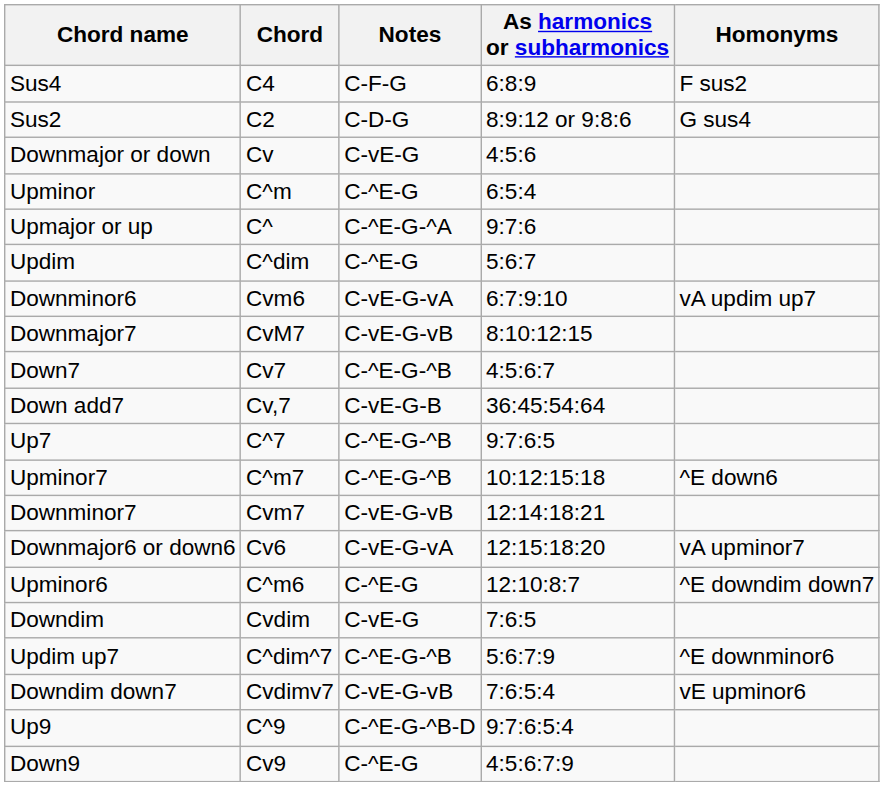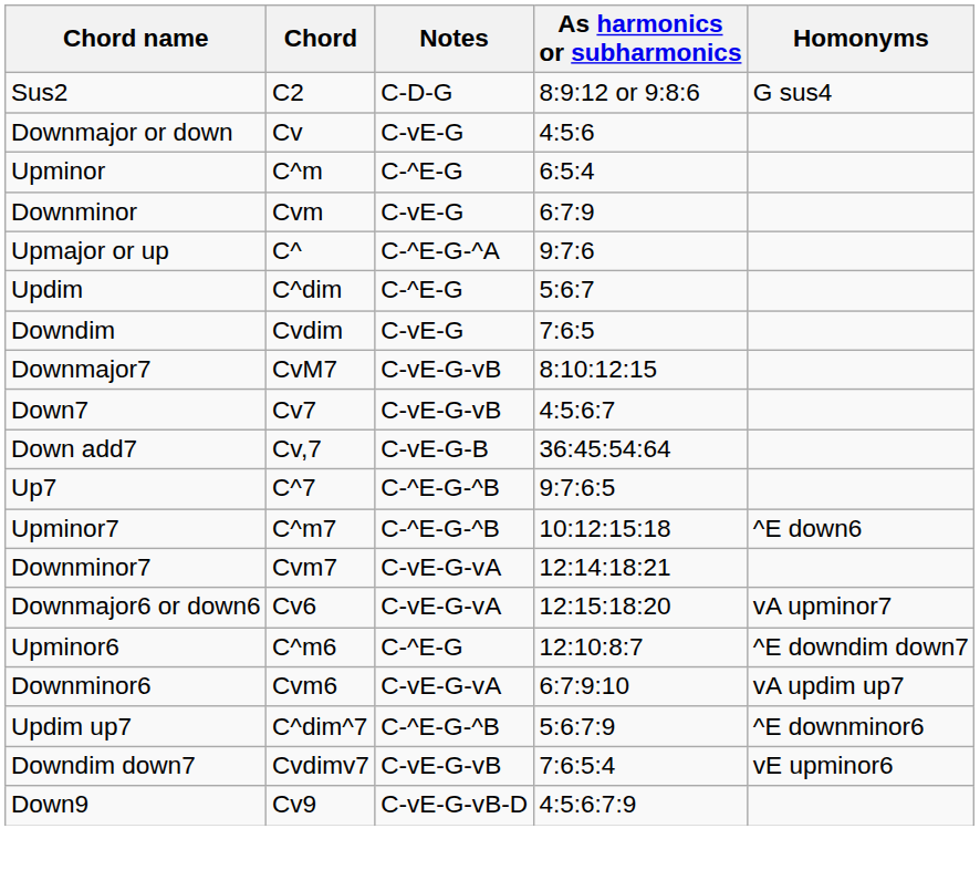 <table class="wikitable">
 <tr>
 <th>Chord name</th>
 <th>Chord</th>
 <th>Notes</th>
 <th>As <a href='#'>harmonics</a><br>or <a href='#'>subharmonics</a></th>
 <th>Homonyms</th>
-</tr>
-<tr>
-<td>Sus4</td>
-<td>C4</td>
-<td>C-F-G</td>
-<td>6:8:9</td>
-<td>F sus2</td>
 </tr>
 <tr>
 <td>Sus2</td>
 <td>C2</td>
 <td>C-D-G</td>
 <td>8:9:12 or 9:8:6</td>
 <td>G sus4</td>
 </tr>
 <tr>
 <td>Downmajor or down</td>
 <td>Cv</td>
 <td>C-vE-G</td>
 <td>4:5:6</td>
 <td></td>
 </tr>
 <tr>
 <td>Upminor</td>
 <td>C^m</td>
 <td>C-^E-G</td>
 <td>6:5:4</td>
 <td></td>
 </tr>
 <tr>
+<td>Downminor</td>
+<td>Cvm</td>
+<td>C-vE-G</td>
+<td>6:7:9</td>
+<td></td>
+</tr>
+<tr>
 <td>Upmajor or up</td>
 <td>C^</td>
 <td>C-^E-G-^A</td>
 <td>9:7:6</td>
 <td></td>
 </tr>
 <tr>
 <td>Updim</td>
 <td>C^dim</td>
 <td>C-^E-G</td>
 <td>5:6:7</td>
 <td></td>
 </tr>
 <tr>
-<td>Downminor6</td>
-<td>Cvm6</td>
-<td>C-vE-G-vA</td>
-<td>6:7:9:10</td>
-<td>vA updim up7</td>
+<td>Downdim</td>
+<td>Cvdim</td>
+<td>C-vE-G</td>
+<td>7:6:5</td>
+<td></td>
 </tr>
 <tr>
 <td>Downmajor7</td>
 <td>CvM7</td>
 <td>C-vE-G-vB</td>
 <td>8:10:12:15</td>
 <td></td>
 </tr>
 <tr>
 <td>Down7</td>
 <td>Cv7</td>
-<td>C-^E-G-^B</td>
+<td>C-vE-G-vB</td>
 <td>4:5:6:7</td>
 <td></td>
 </tr>
 <tr>
 <td>Down add7</td>
 <td>Cv,7</td>
 <td>C-vE-G-B</td>
 <td>36:45:54:64</td>
 <td></td>
 </tr>
 <tr>
 <td>Up7</td>
 <td>C^7</td>
 <td>C-^E-G-^B</td>
 <td>9:7:6:5</td>
 <td></td>
 </tr>
 <tr>
 <td>Upminor7</td>
 <td>C^m7</td>
 <td>C-^E-G-^B</td>
 <td>10:12:15:18</td>
 <td>^E down6</td>
 </tr>
 <tr>
 <td>Downminor7</td>
 <td>Cvm7</td>
-<td>C-vE-G-vB</td>
+<td>C-vE-G-vA</td>
 <td>12:14:18:21</td>
 <td></td>
 </tr>
 <tr>
 <td>Downmajor6 or down6</td>
 <td>Cv6</td>
 <td>C-vE-G-vA</td>
 <td>12:15:18:20</td>
 <td>vA upminor7</td>
 </tr>
 <tr>
 <td>Upminor6</td>
 <td>C^m6</td>
 <td>C-^E-G</td>
 <td>12:10:8:7</td>
 <td>^E downdim down7</td>
 </tr>
 <tr>
-<td>Downdim</td>
-<td>Cvdim</td>
-<td>C-vE-G</td>
-<td>7:6:5</td>
-<td></td>
+<td>Downminor6</td>
+<td>Cvm6</td>
+<td>C-vE-G-vA</td>
+<td>6:7:9:10</td>
+<td>vA updim up7</td>
 </tr>
 <tr>
 <td>Updim up7</td>
 <td>C^dim^7</td>
 <td>C-^E-G-^B</td>
 <td>5:6:7:9</td>
 <td>^E downminor6</td>
 </tr>
 <tr>
 <td>Downdim down7</td>
 <td>Cvdimv7</td>
 <td>C-vE-G-vB</td>
 <td>7:6:5:4</td>
 <td>vE upminor6</td>
 </tr>
 <tr>
-<td>Up9</td>
-<td>C^9</td>
-<td>C-^E-G-^B-D</td>
-<td>9:7:6:5:4</td>
-<td></td>
-</tr>
-<tr>
 <td>Down9</td>
 <td>Cv9</td>
-<td>C-^E-G</td>
+<td>C-vE-G-vB-D</td>
 <td>4:5:6:7:9</td>
 <td></td>
 </tr>
 </table>
